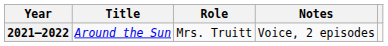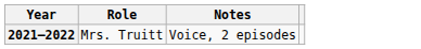 <table class="wikitable plainrowheaders sortable" style="margin-right: 0;">
 <tr>
 <th scope="col">Year</th>
-<th scope="col">Title</th>
 <th scope="col">Role</th>
 <th scope="col" class="unsortable">Notes</th>
 <th scope="col" class="unsortable"></th>
 </tr>
 <tr>
 <th scope="row">2021–2022</th>
-<td><em><a href='#'>Around the Sun</a></em></td>
 <td>Mrs. Truitt</td>
 <td>Voice, 2 episodes</td>
 <td></td>
 </tr>
 </table>
